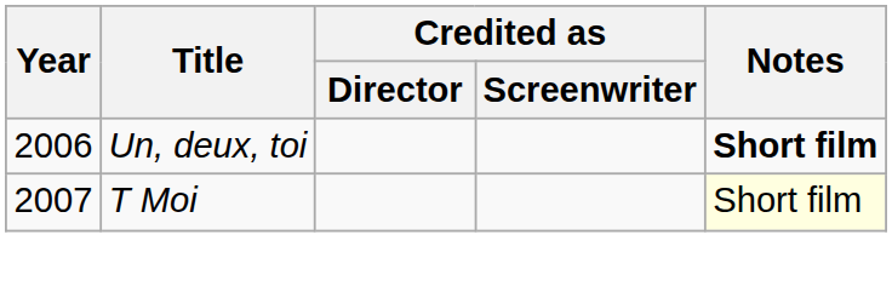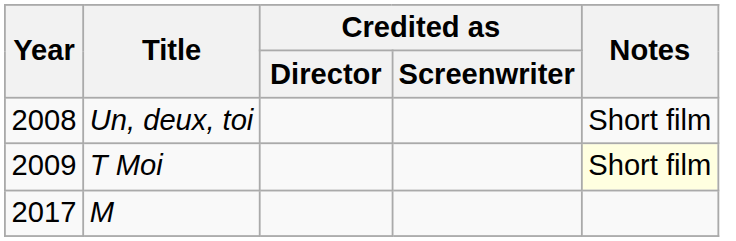 <table class="wikitable sortable">
 <tr>
 <th rowspan="2" style="width:33px;">Year</th>
 <th rowspan=2>Title</th>
 <th colspan=2>Credited as</th>
 <th rowspan=2>Notes</th>
 </tr>
 <tr>
 <th width=65>Director</th>
 <th width=65>Screenwriter</th>
 </tr>
 <tr>
-<td style="text-align:center;">2006</td>
+<td style="text-align:center;">2008</td>
 <td style="text-align:left;"><em>Un, deux, toi</em></td>
 <td></td>
 <td></td>
-<td><strong>Short film</strong></td>
+<td>Short film</td>
 </tr>
 <tr>
-<td style="text-align:center;">2007</td>
+<td style="text-align:center;">2009</td>
 <td style="text-align:left;"><em>T Moi</em></td>
 <td></td>
 <td></td>
 <td style="background: lightyellow;">Short film</td>
 </tr>
+<tr>
+<td style="text-align:center;">2017</td>
+<td style="text-align:left;"><em>M</em></td>
+<td></td>
+<td></td>
+<td></td>
+</tr>
 </table>
